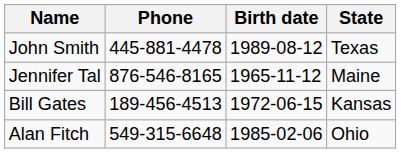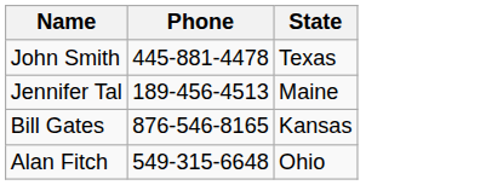 <table class="wikitable">
 <tr>
 <th>Name</th>
 <th>Phone</th>
-<th>Birth date</th>
 <th>State</th>
 </tr>
 <tr>
 <td>John Smith</td>
 <td>445-881-4478</td>
-<td>1989-08-12</td>
 <td>Texas</td>
 </tr>
 <tr>
 <td>Jennifer Tal</td>
-<td>876-546-8165</td>
-<td>1965-11-12</td>
+<td>189-456-4513</td>
 <td>Maine</td>
 </tr>
 <tr>
 <td>Bill Gates</td>
-<td>189-456-4513</td>
-<td>1972-06-15</td>
+<td>876-546-8165</td>
 <td>Kansas</td>
 </tr>
 <tr>
 <td>Alan Fitch</td>
 <td>549-315-6648</td>
-<td>1985-02-06</td>
 <td>Ohio</td>
 </tr>
 </table>
